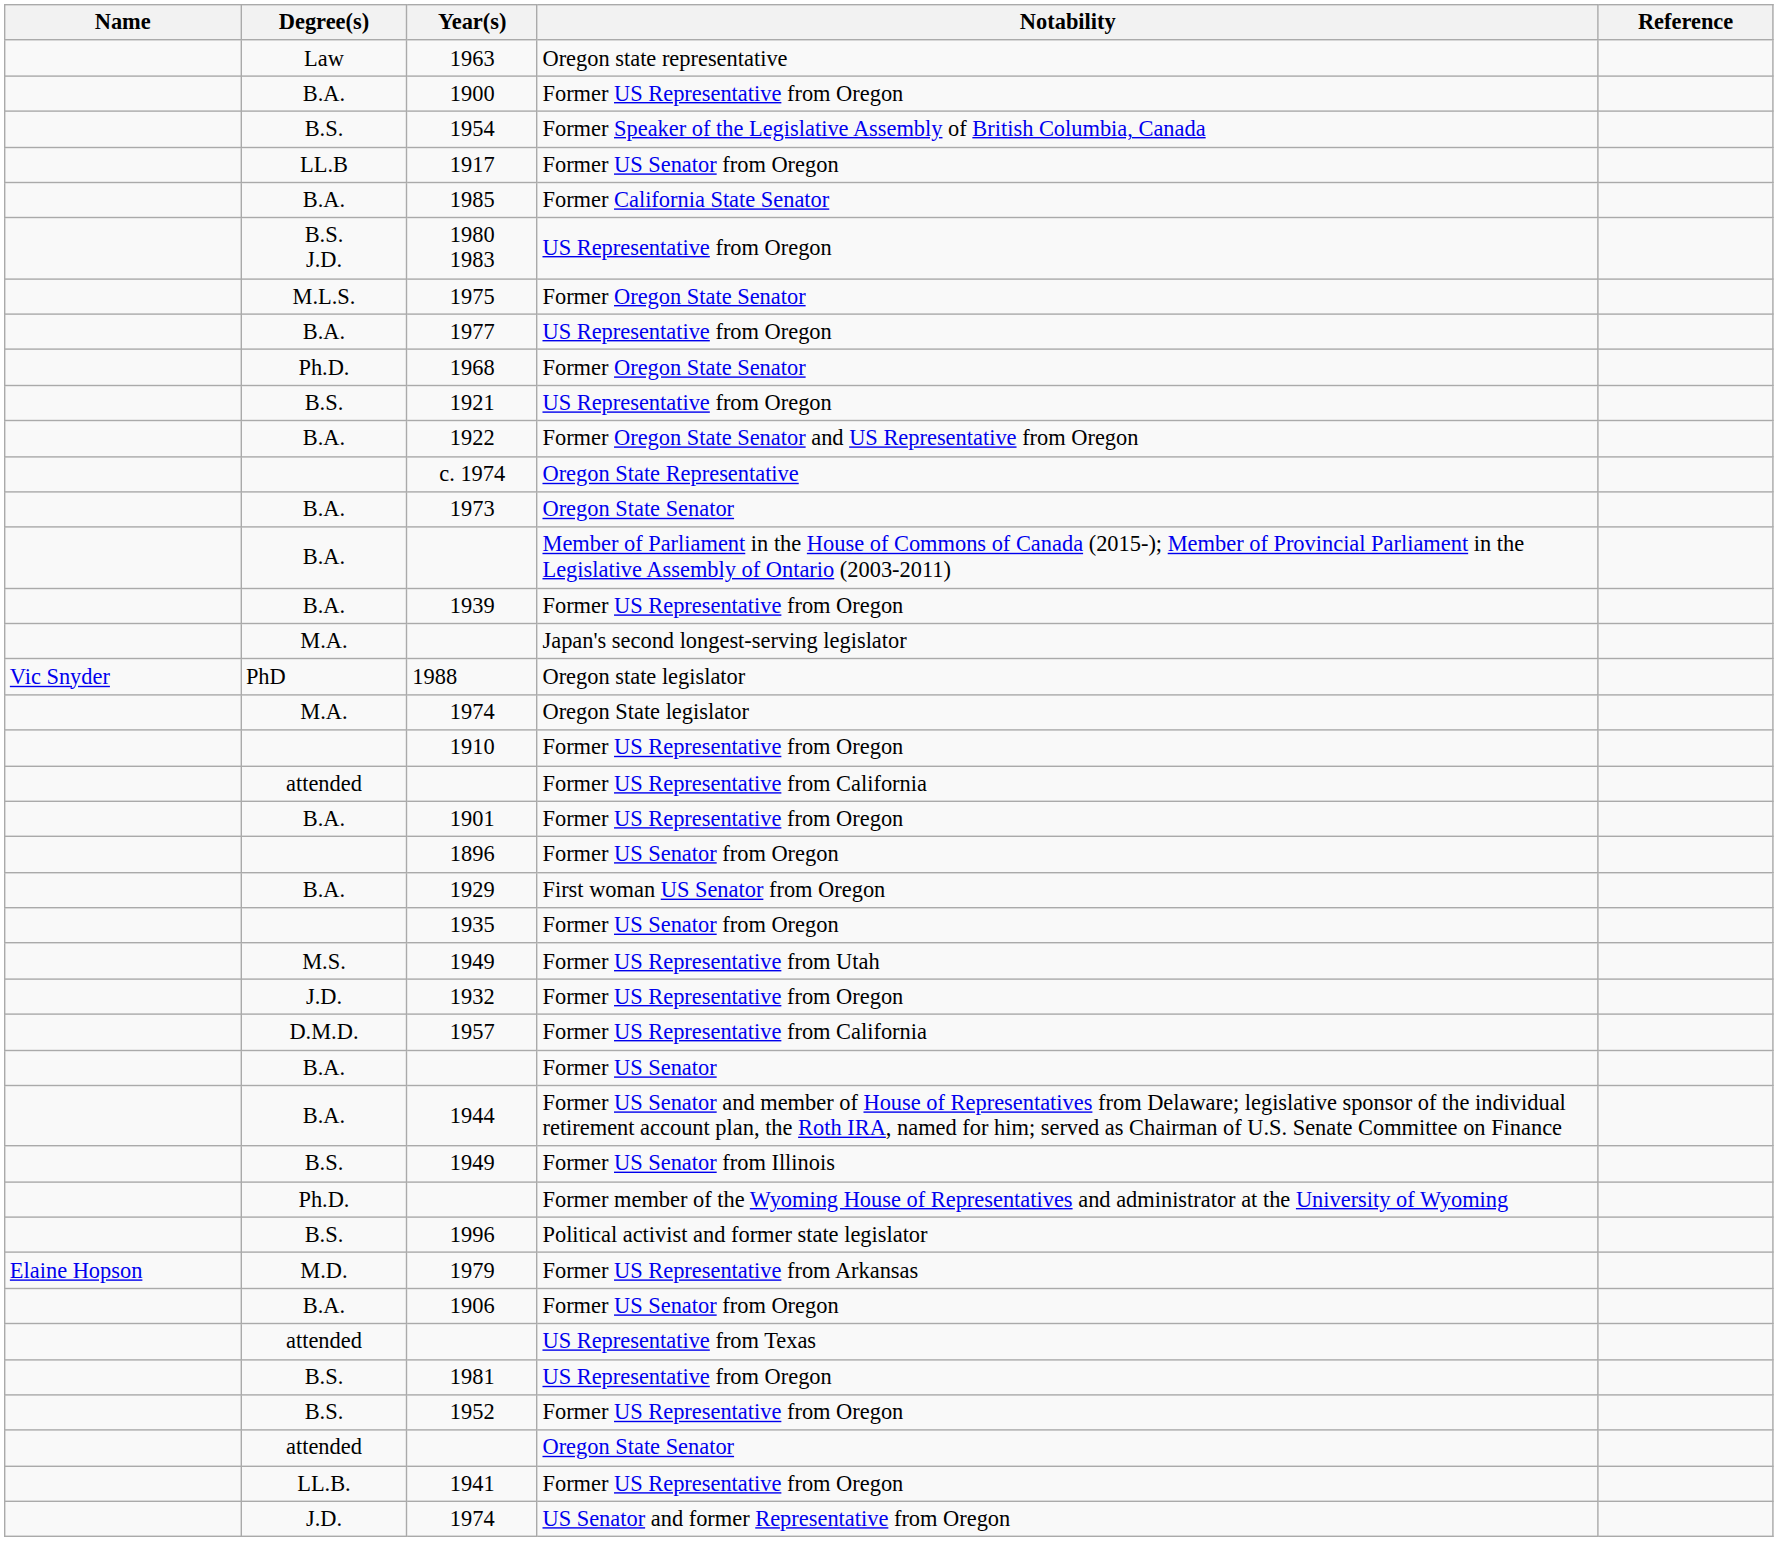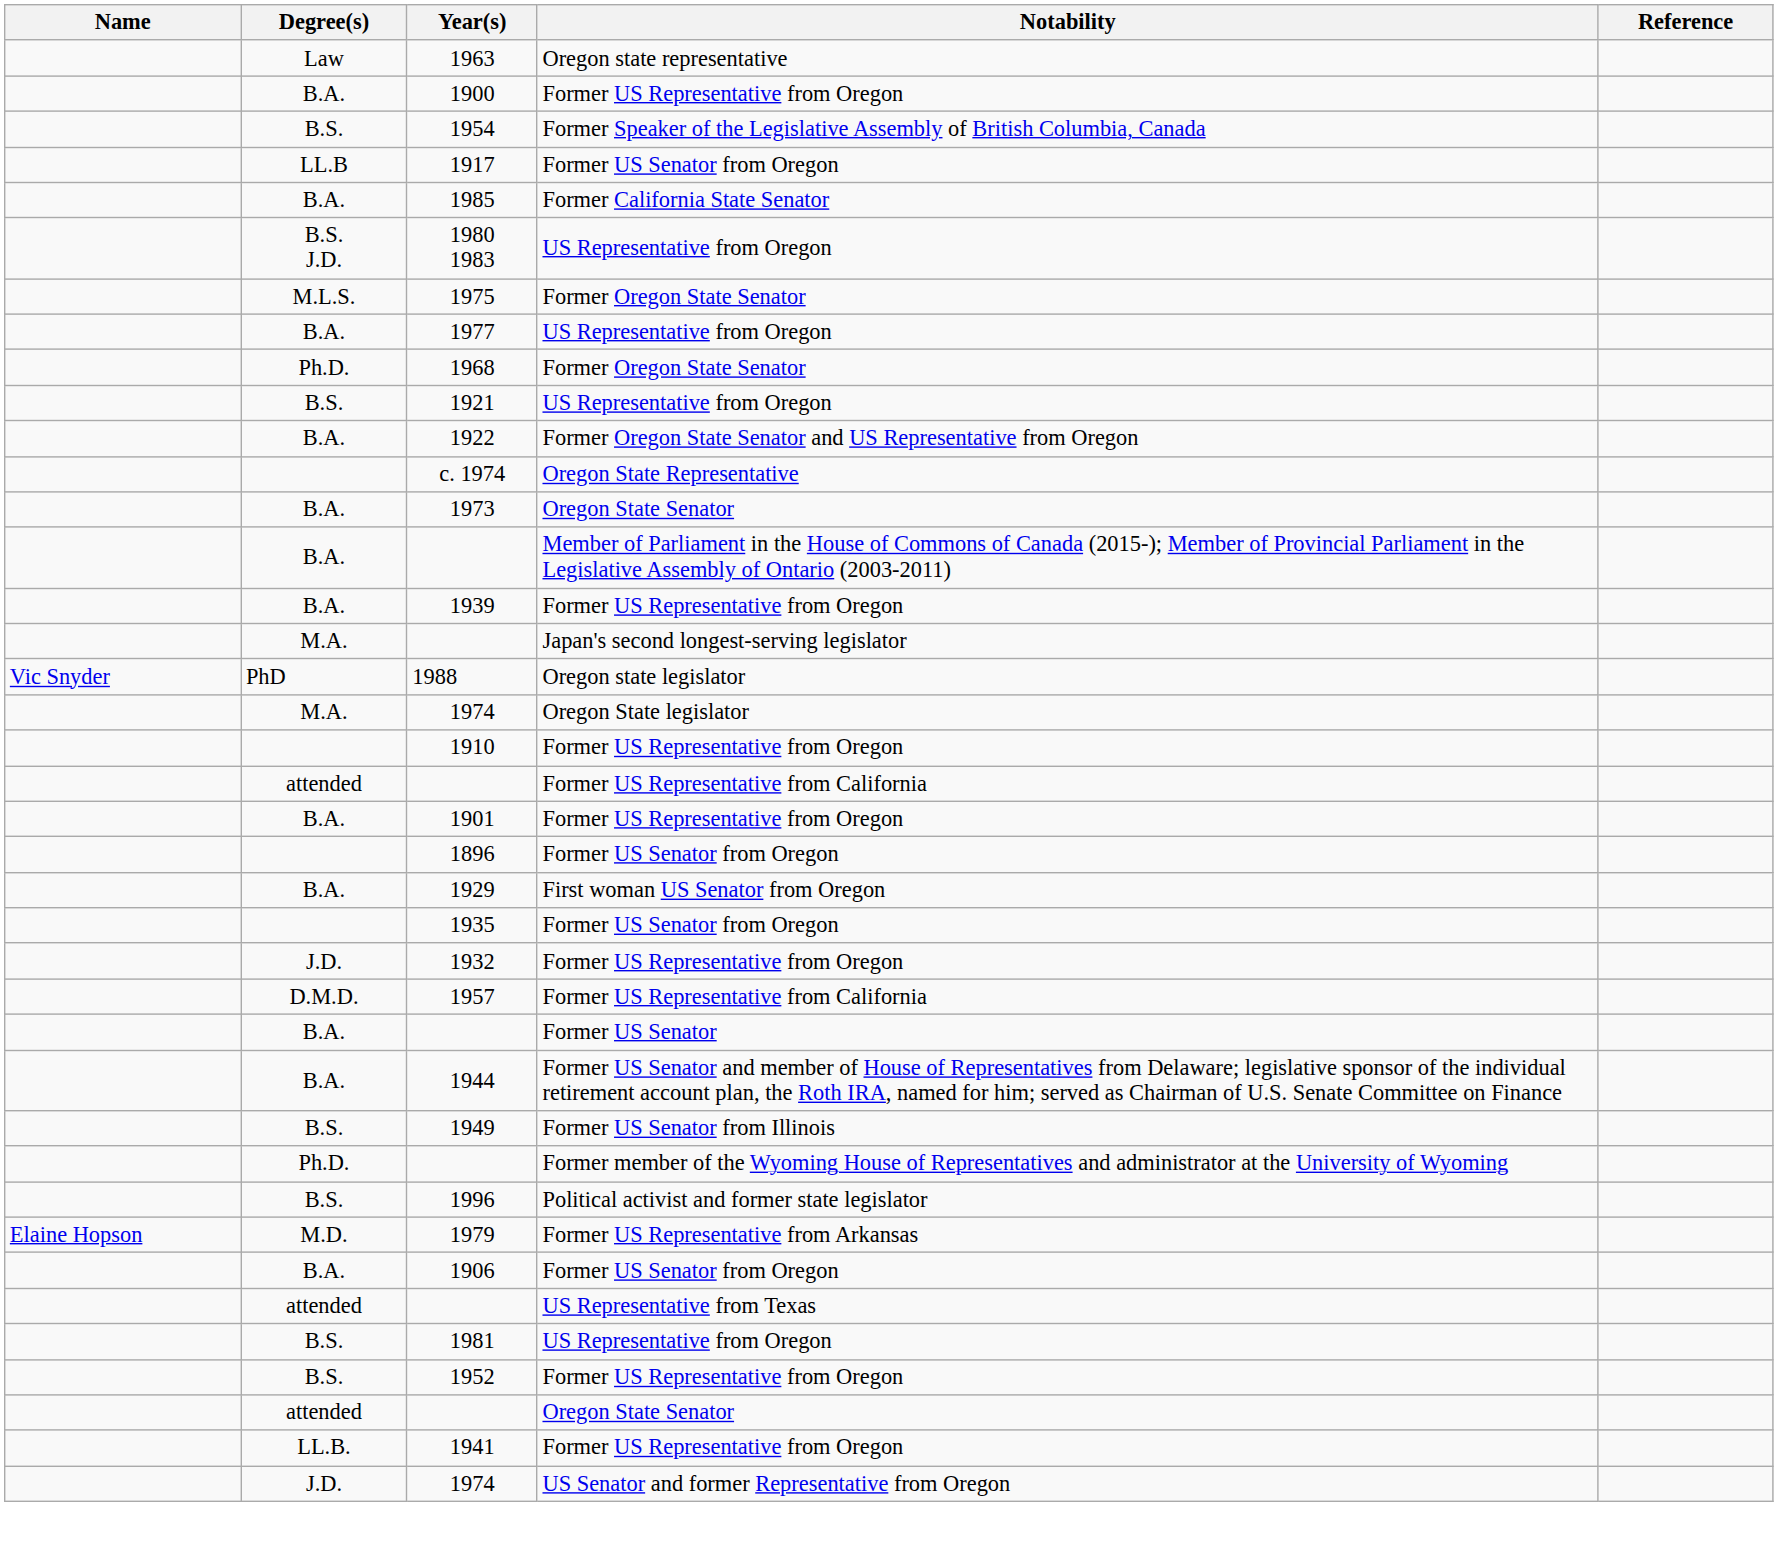 <table class="wikitable sortable" style="width:100%">
 <tr>
 <th width="* ">Name</th>
 <th>Degree(s)</th>
 <th>Year(s)</th>
 <th width="60%" class="unsortable">Notability</th>
 <th width="* " class="unsortable">Reference</th>
 </tr>
 <tr>
 <td></td>
 <td align="center">Law</td>
 <td align="center">1963</td>
 <td>Oregon state representative</td>
 <td align="center"></td>
 </tr>
 <tr>
 <td></td>
 <td align="center">B.A.</td>
 <td align="center">1900</td>
 <td>Former <a href='#'>US Representative</a> from Oregon</td>
 <td align="center"></td>
 </tr>
 <tr>
 <td></td>
 <td align="center">B.S.</td>
 <td align="center">1954</td>
 <td>Former <a href='#'>Speaker of the Legislative Assembly</a> of <a href='#'>British Columbia, Canada</a></td>
 <td align="center"></td>
 </tr>
 <tr>
 <td></td>
 <td align="center">LL.B</td>
 <td align="center">1917</td>
 <td>Former <a href='#'>US Senator</a> from Oregon</td>
 <td align="center"></td>
 </tr>
 <tr>
 <td></td>
 <td align="center">B.A.</td>
 <td align="center">1985</td>
 <td>Former <a href='#'>California State Senator</a></td>
 <td align="center"></td>
 </tr>
 <tr>
 <td></td>
 <td align="center">B.S.<br>J.D.</td>
 <td align="center">1980<br>1983</td>
 <td><a href='#'>US Representative</a> from Oregon</td>
 <td align="center"></td>
 </tr>
 <tr>
 <td></td>
 <td align="center">M.L.S.</td>
 <td align="center">1975</td>
 <td>Former <a href='#'>Oregon State Senator</a></td>
 <td align="center"></td>
 </tr>
 <tr>
 <td></td>
 <td align="center">B.A.</td>
 <td align="center">1977</td>
 <td><a href='#'>US Representative</a> from Oregon</td>
 <td align="center"></td>
 </tr>
 <tr>
 <td></td>
 <td align="center">Ph.D.</td>
 <td align="center">1968</td>
 <td>Former <a href='#'>Oregon State Senator</a></td>
 <td align="center"></td>
 </tr>
 <tr>
 <td></td>
 <td align="center">B.S.</td>
 <td align="center">1921</td>
 <td><a href='#'>US Representative</a> from Oregon</td>
 <td align="center"></td>
 </tr>
 <tr>
 <td></td>
 <td align="center">B.A.</td>
 <td align="center">1922</td>
 <td>Former <a href='#'>Oregon State Senator</a> and <a href='#'>US Representative</a> from Oregon</td>
 <td align="center"></td>
 </tr>
 <tr>
 <td></td>
 <td align="center"></td>
 <td align="center">c. 1974</td>
 <td><a href='#'>Oregon State Representative</a></td>
 <td align="center"></td>
 </tr>
 <tr>
 <td></td>
 <td align="center">B.A.</td>
 <td align="center">1973</td>
 <td><a href='#'>Oregon State Senator</a></td>
 <td align="center"></td>
 </tr>
 <tr>
 <td></td>
 <td align="center">B.A.</td>
 <td align="center"></td>
 <td><a href='#'>Member of Parliament</a> in the <a href='#'>House of Commons of Canada</a> (2015-); <a href='#'>Member of Provincial Parliament</a> in the <a href='#'>Legislative Assembly of Ontario</a> (2003-2011)</td>
 <td align="center"></td>
 </tr>
 <tr>
 <td></td>
 <td align="center">B.A.</td>
 <td align="center">1939</td>
 <td>Former <a href='#'>US Representative</a> from Oregon</td>
 <td align="center"></td>
 </tr>
 <tr>
 <td></td>
 <td align="center">M.A.</td>
 <td align="center"></td>
 <td>Japan's second longest-serving legislator</td>
 <td align="center"></td>
 </tr>
 <tr>
 <td><a href='#'>Vic Snyder</a></td>
 <td>PhD</td>
 <td>1988</td>
 <td>Oregon state legislator</td>
 <td></td>
 </tr>
 <tr>
 <td></td>
 <td align="center">M.A.</td>
 <td align="center">1974</td>
 <td>Oregon State legislator</td>
 <td align="center"></td>
 </tr>
 <tr>
 <td></td>
 <td align="center"></td>
 <td align="center">1910</td>
 <td>Former <a href='#'>US Representative</a> from Oregon</td>
 <td align="center"></td>
 </tr>
 <tr>
 <td></td>
 <td align="center">attended</td>
 <td align="center"></td>
 <td>Former <a href='#'>US Representative</a> from California</td>
 <td align="center"></td>
 </tr>
 <tr>
 <td></td>
 <td align="center">B.A.</td>
 <td align="center">1901</td>
 <td>Former <a href='#'>US Representative</a> from Oregon</td>
 <td align="center"></td>
 </tr>
 <tr>
 <td></td>
 <td align="center"></td>
 <td align="center">1896</td>
 <td>Former <a href='#'>US Senator</a> from Oregon</td>
 <td align="center"></td>
 </tr>
 <tr>
 <td></td>
 <td align="center">B.A.</td>
 <td align="center">1929</td>
 <td>First woman <a href='#'>US Senator</a> from Oregon</td>
 <td align="center"></td>
 </tr>
 <tr>
 <td></td>
 <td align="center"></td>
 <td align="center">1935</td>
 <td>Former <a href='#'>US Senator</a> from Oregon</td>
 <td align="center"></td>
 </tr>
 <tr>
 <td></td>
-<td align="center">M.S.</td>
-<td align="center">1949</td>
-<td>Former <a href='#'>US Representative</a> from Utah</td>
-<td align="center"></td>
-</tr>
-<tr>
-<td></td>
 <td align="center">J.D.</td>
 <td align="center">1932</td>
 <td>Former <a href='#'>US Representative</a> from Oregon</td>
 <td align="center"></td>
 </tr>
 <tr>
 <td></td>
 <td align="center">D.M.D.</td>
 <td align="center">1957</td>
 <td>Former <a href='#'>US Representative</a> from California</td>
 <td align="center"></td>
 </tr>
 <tr>
 <td></td>
 <td align="center">B.A.</td>
 <td align="center"></td>
 <td>Former <a href='#'>US Senator</a></td>
 <td align="center"></td>
 </tr>
 <tr>
 <td></td>
 <td align="center">B.A.</td>
 <td align="center">1944</td>
 <td>Former <a href='#'>US Senator</a> and member of <a href='#'>House of Representatives</a> from Delaware; legislative sponsor of the individual retirement account plan, the <a href='#'>Roth IRA</a>, named for him; served as Chairman of U.S. Senate Committee on Finance</td>
 <td align="center"></td>
 </tr>
 <tr>
 <td></td>
 <td align="center">B.S.</td>
 <td align="center">1949</td>
 <td>Former <a href='#'>US Senator</a> from Illinois</td>
 <td align="center"></td>
 </tr>
 <tr>
 <td></td>
 <td align="center">Ph.D.</td>
 <td align="center"></td>
 <td>Former member of the <a href='#'>Wyoming House of Representatives</a> and administrator at the <a href='#'>University of Wyoming</a></td>
 <td align="center"></td>
 </tr>
 <tr>
 <td></td>
 <td align="center">B.S.</td>
 <td align="center">1996</td>
 <td>Political activist and former state legislator</td>
 <td align="center"></td>
 </tr>
 <tr>
 <td><a href='#'>Elaine Hopson</a></td>
 <td align="center">M.D.</td>
 <td align="center">1979</td>
 <td>Former <a href='#'>US Representative</a> from Arkansas</td>
 <td align="center"></td>
 </tr>
 <tr>
 <td></td>
 <td align="center">B.A.</td>
 <td align="center">1906</td>
 <td>Former <a href='#'>US Senator</a> from Oregon</td>
 <td align="center"></td>
 </tr>
 <tr>
 <td></td>
 <td align="center">attended</td>
 <td align="center"></td>
 <td><a href='#'>US Representative</a> from Texas</td>
 <td align="center"></td>
 </tr>
 <tr>
 <td></td>
 <td align="center">B.S.</td>
 <td align="center">1981</td>
 <td><a href='#'>US Representative</a> from Oregon</td>
 <td align="center"></td>
 </tr>
 <tr>
 <td></td>
 <td align="center">B.S.</td>
 <td align="center">1952</td>
 <td>Former <a href='#'>US Representative</a> from Oregon</td>
 <td align="center"></td>
 </tr>
 <tr>
 <td></td>
 <td align="center">attended</td>
 <td align="center"></td>
 <td><a href='#'>Oregon State Senator</a></td>
 <td align="center"></td>
 </tr>
 <tr>
 <td></td>
 <td align="center">LL.B.</td>
 <td align="center">1941</td>
 <td>Former <a href='#'>US Representative</a> from Oregon</td>
 <td align="center"></td>
 </tr>
 <tr>
 <td></td>
 <td align="center">J.D.</td>
 <td align="center">1974</td>
 <td><a href='#'>US Senator</a> and former <a href='#'>Representative</a> from Oregon</td>
 <td align="center"></td>
 </tr>
 </table>
